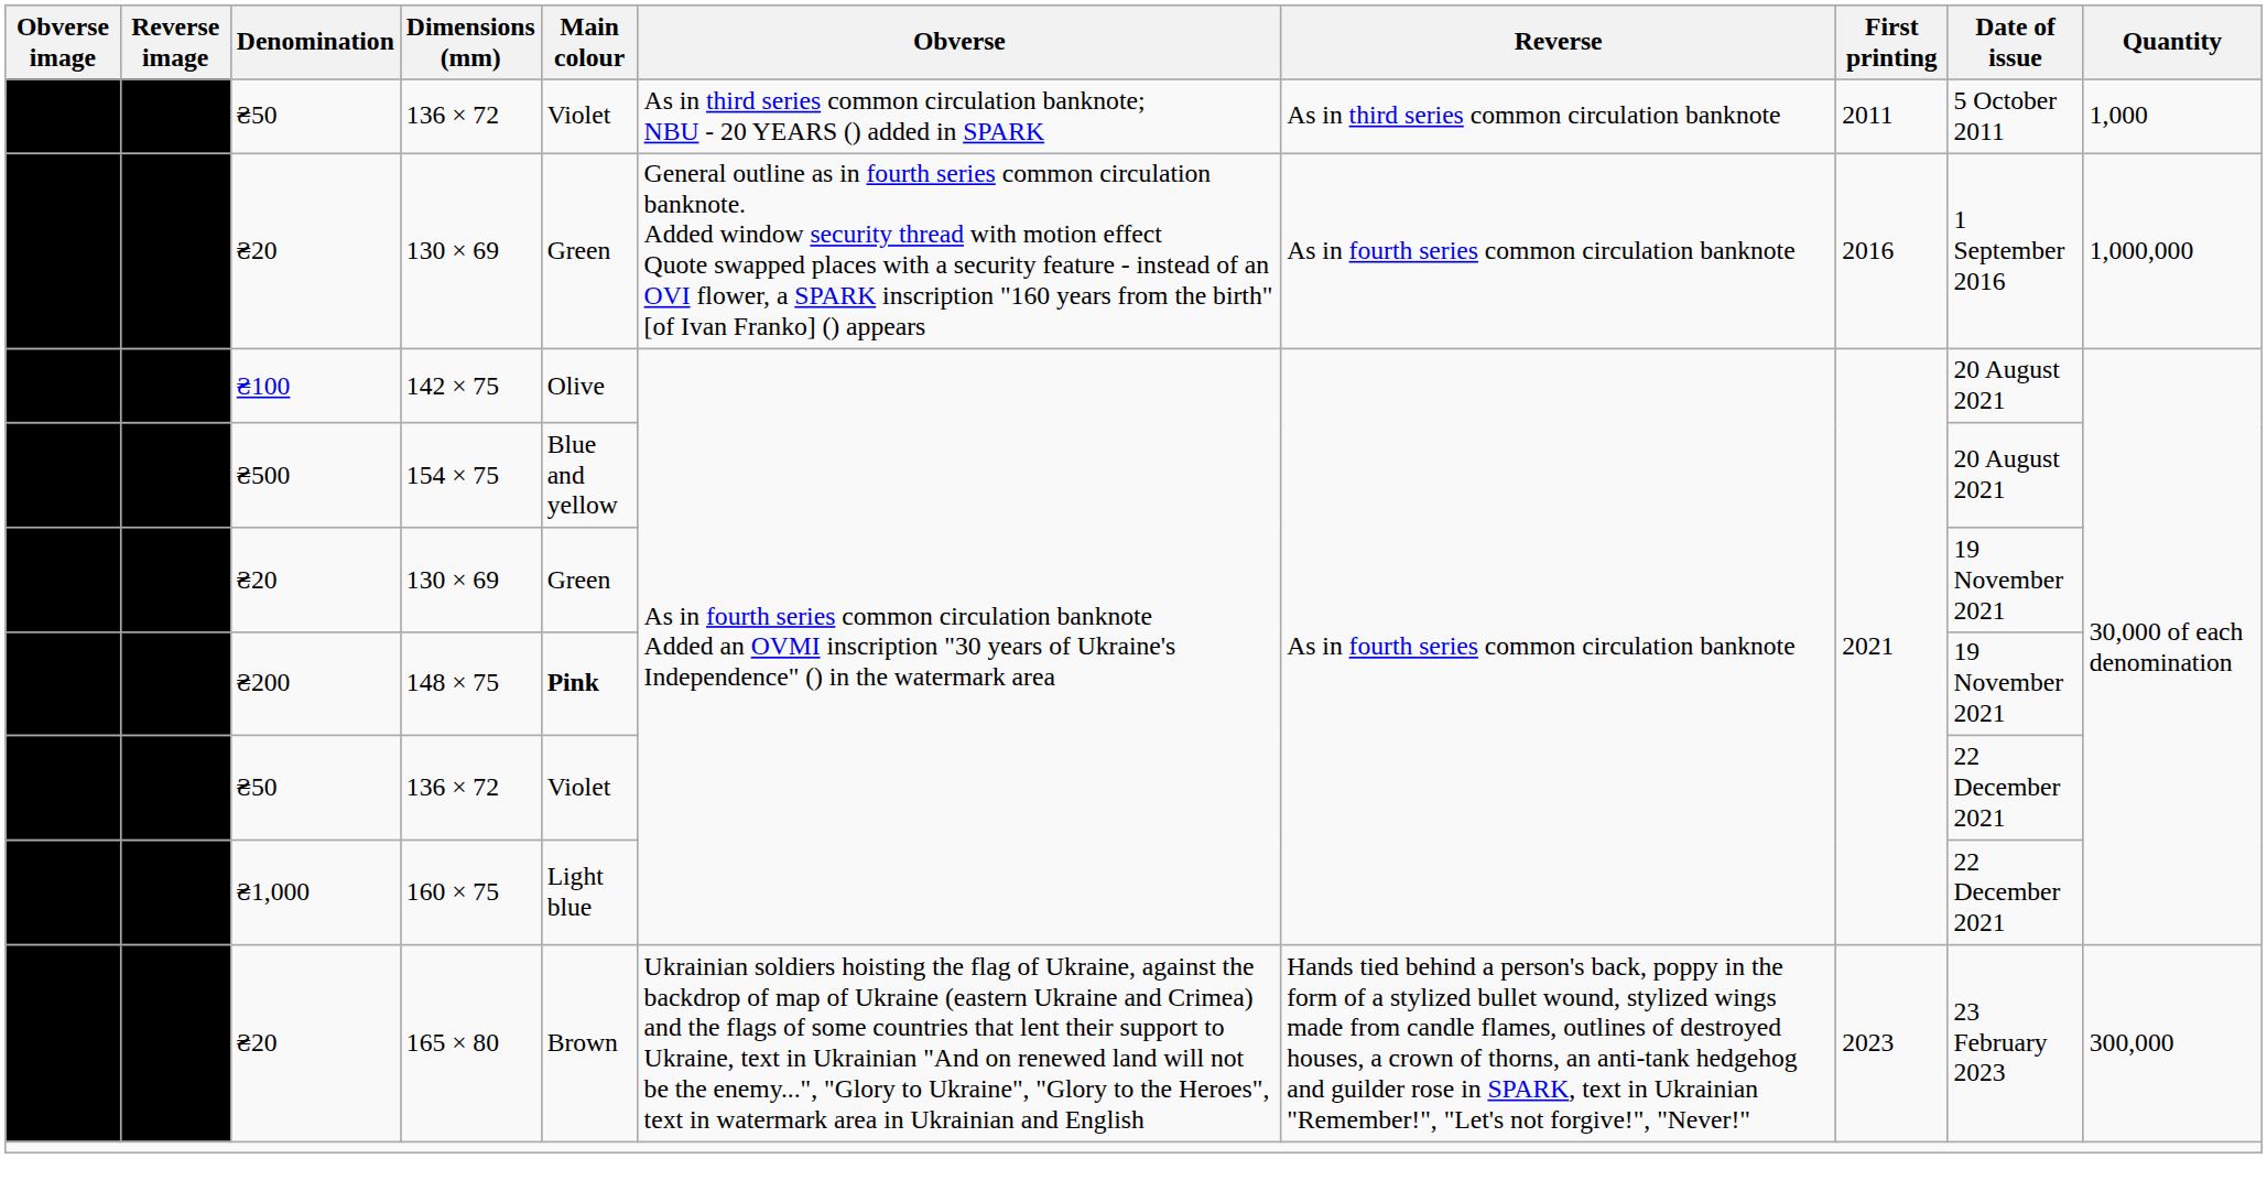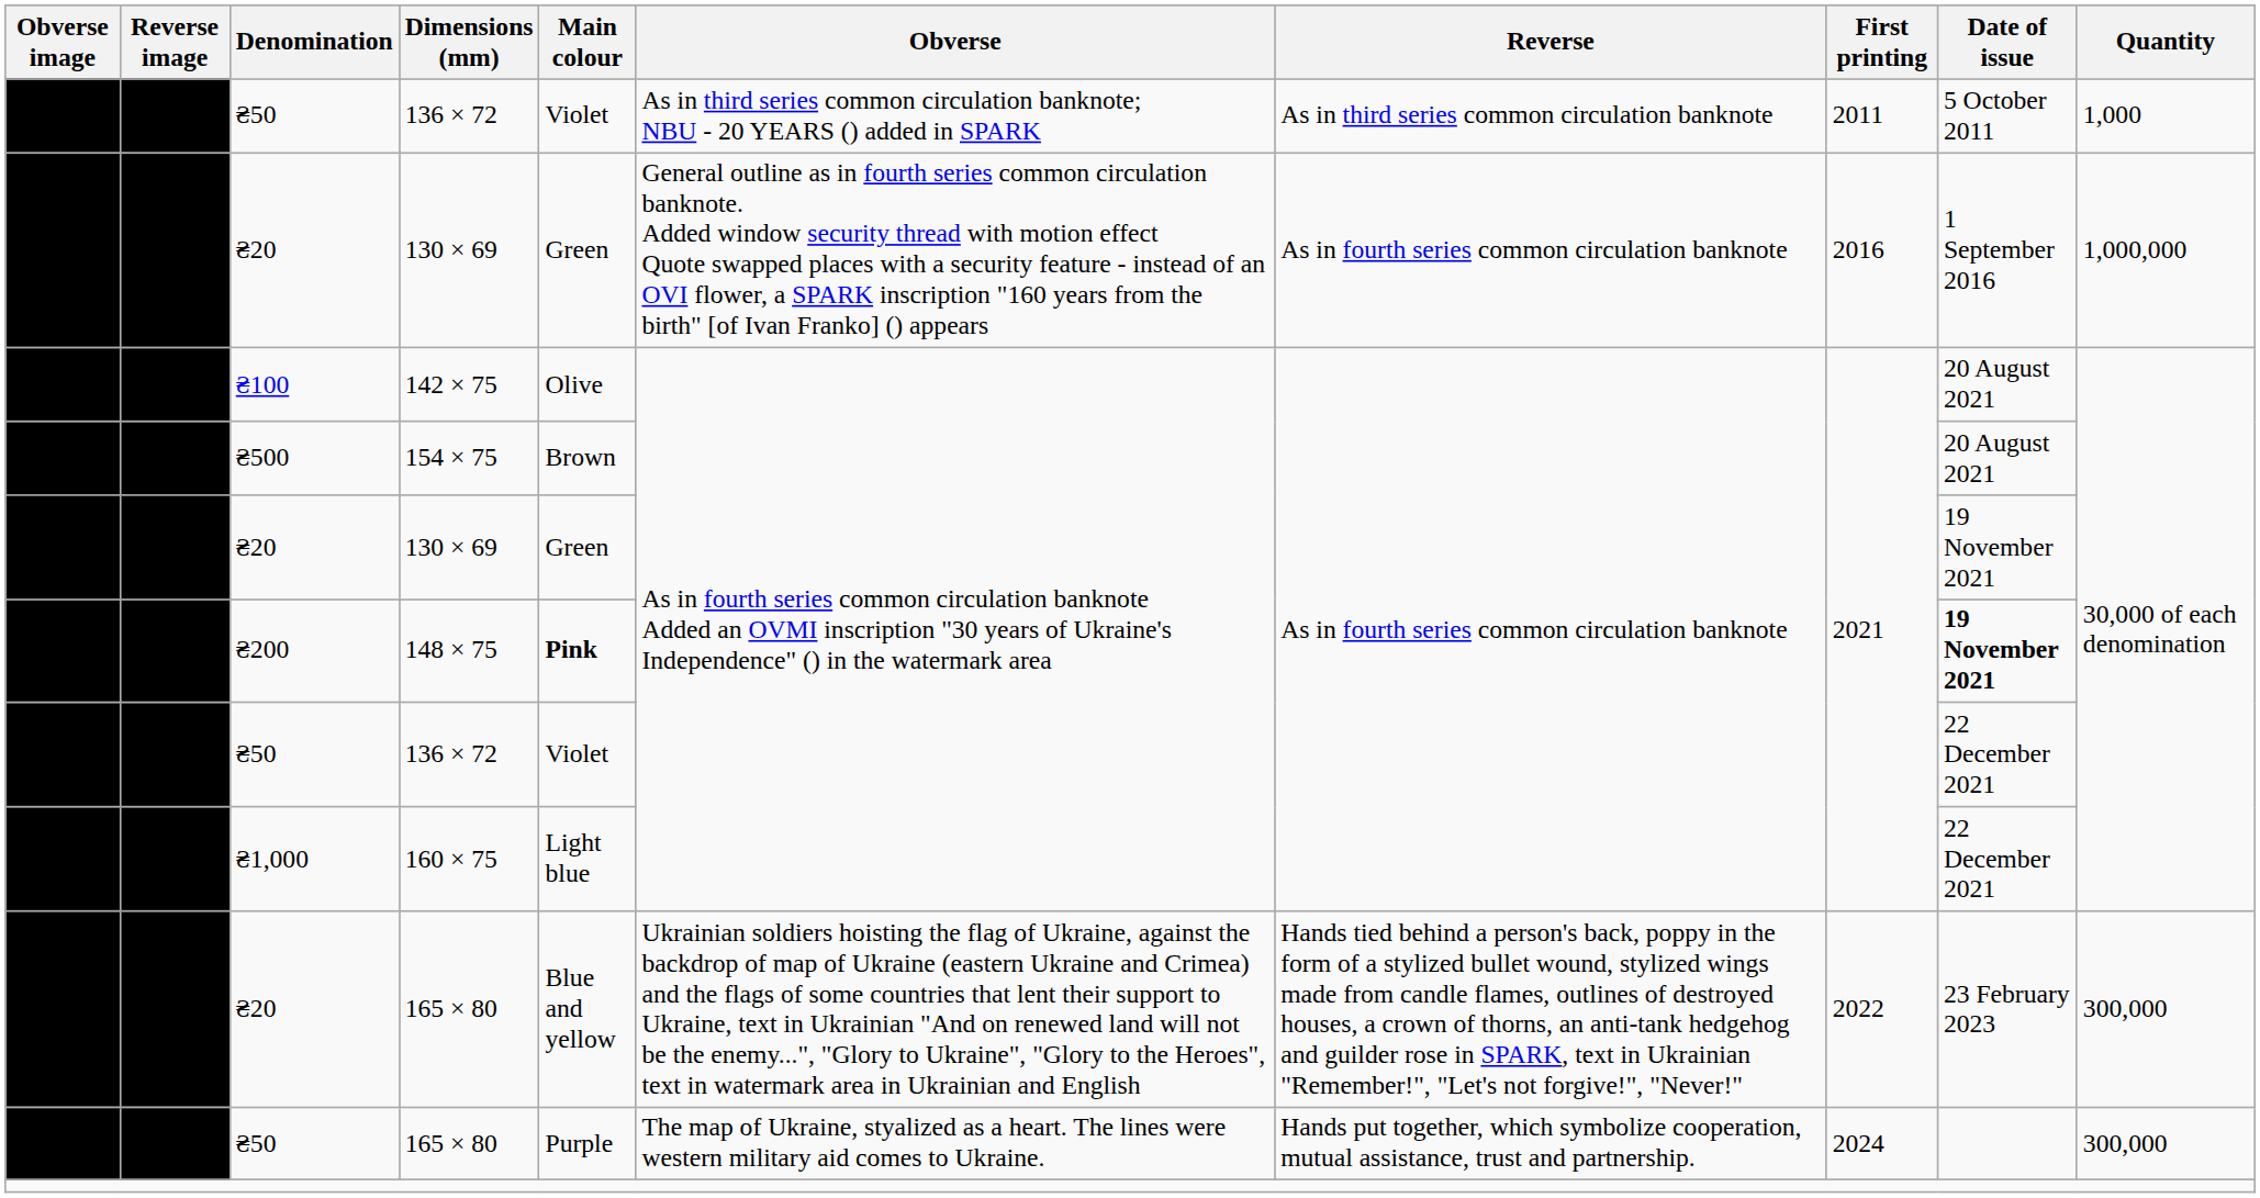 <table class="wikitable sortable" style="font-size: 90%">
 <tr>
 <th>Obverse image</th>
 <th>Reverse image</th>
 <th>Denomination</th>
 <th>Dimensions<br>(mm)</th>
 <th>Main colour</th>
 <th>Obverse</th>
 <th>Reverse</th>
 <th>First printing</th>
 <th>Date of issue</th>
 <th>Quantity</th>
 </tr>
 <tr>
 <td align="center" bgcolor="#000000"></td>
 <td align="center" bgcolor="#000000"></td>
 <td>₴50</td>
 <td>136 × 72</td>
 <td>Violet</td>
 <td>As in <a href='#'>third series</a> common circulation banknote;<br><a href='#'>NBU</a> - 20 YEARS () added in <a href='#'>SPARK</a></td>
 <td>As in <a href='#'>third series</a> common circulation banknote</td>
 <td>2011</td>
 <td>5 October 2011</td>
 <td>1,000</td>
 </tr>
 <tr>
 <td align="center" bgcolor="#000000"></td>
 <td align="center" bgcolor="#000000"></td>
 <td>₴20</td>
 <td>130 × 69</td>
 <td>Green</td>
 <td>General outline as in <a href='#'>fourth series</a> common circulation banknote.<br>Added window <a href='#'>security thread</a> with motion effect<br>Quote swapped places with a security feature - instead of an <a href='#'>OVI</a> flower, a <a href='#'>SPARK</a> inscription "160 years from the birth" [of Ivan Franko] () appears</td>
 <td>As in <a href='#'>fourth series</a> common circulation banknote</td>
 <td>2016</td>
 <td>1 September 2016</td>
 <td>1,000,000</td>
 </tr>
 <tr>
 <td align="center" bgcolor="#000000"></td>
 <td align="center" bgcolor="#000000"></td>
 <td><a href='#'>₴100</a></td>
 <td>142 × 75</td>
 <td>Olive</td>
 <td rowspan="6">As in <a href='#'>fourth series</a> common circulation banknote<br>Added an <a href='#'>OVMI</a> inscription "30 years of Ukraine's Independence" () in the watermark area</td>
 <td rowspan="6">As in <a href='#'>fourth series</a> common circulation banknote</td>
 <td rowspan="6">2021</td>
 <td>20 August 2021</td>
 <td rowspan="6">30,000 of each denomination</td>
 </tr>
 <tr>
 <td align="center" bgcolor="#000000"></td>
 <td align="center" bgcolor="#000000"></td>
 <td>₴500</td>
 <td>154 × 75</td>
-<td>Blue and yellow</td>
+<td>Brown</td>
 <td>20 August 2021</td>
 </tr>
 <tr>
 <td align="center" bgcolor="#000000"></td>
 <td align="center" bgcolor="#000000"></td>
 <td>₴20</td>
 <td>130 × 69</td>
 <td>Green</td>
 <td>19 November 2021</td>
 </tr>
 <tr>
 <td align="center" bgcolor="#000000"></td>
 <td align="center" bgcolor="#000000"></td>
 <td>₴200</td>
 <td>148 × 75</td>
 <td><strong>Pink</strong></td>
-<td>19 November 2021</td>
+<td><strong>19 November 2021</strong></td>
 </tr>
 <tr>
 <td align="center" bgcolor="#000000"></td>
 <td align="center" bgcolor="#000000"></td>
 <td>₴50</td>
 <td>136 × 72</td>
 <td>Violet</td>
 <td>22 December 2021</td>
 </tr>
 <tr>
 <td align="center" bgcolor="#000000"></td>
 <td align="center" bgcolor="#000000"></td>
 <td>₴1,000</td>
 <td>160 × 75</td>
 <td>Light blue</td>
 <td>22 December 2021</td>
 </tr>
 <tr>
 <td align="center" bgcolor="#000000"></td>
 <td align="center" bgcolor="#000000"></td>
 <td>₴20</td>
 <td>165 × 80</td>
-<td>Brown</td>
+<td>Blue and yellow</td>
 <td>Ukrainian soldiers hoisting the flag of Ukraine, against the backdrop of map of Ukraine (eastern Ukraine and Crimea) and the flags of some countries that lent their support to Ukraine, text in Ukrainian "And on renewed land will not be the enemy...", "Glory to Ukraine", "Glory to the Heroes", text in watermark area in Ukrainian and English</td>
 <td>Hands tied behind a person's back, poppy in the form of a stylized bullet wound, stylized wings made from candle flames, outlines of destroyed houses, a crown of thorns, an anti-tank hedgehog and guilder rose in <a href='#'>SPARK</a>, text in Ukrainian "Remember!", "Let's not forgive!", "Never!"</td>
-<td>2023</td>
+<td>2022</td>
 <td>23 February 2023</td>
+<td>300,000</td>
+</tr>
+<tr>
+<td align="center" bgcolor="#000000"></td>
+<td align="center" bgcolor="#000000"></td>
+<td>₴50</td>
+<td>165 × 80</td>
+<td>Purple</td>
+<td>The map of Ukraine, styalized as a heart. The lines were western military aid comes to Ukraine.</td>
+<td>Hands put together, which symbolize cooperation, mutual assistance, trust and partnership.</td>
+<td>2024</td>
+<td></td>
 <td>300,000</td>
 </tr>
 <tr>
 <td colspan="10"></td>
 </tr>
 </table>
